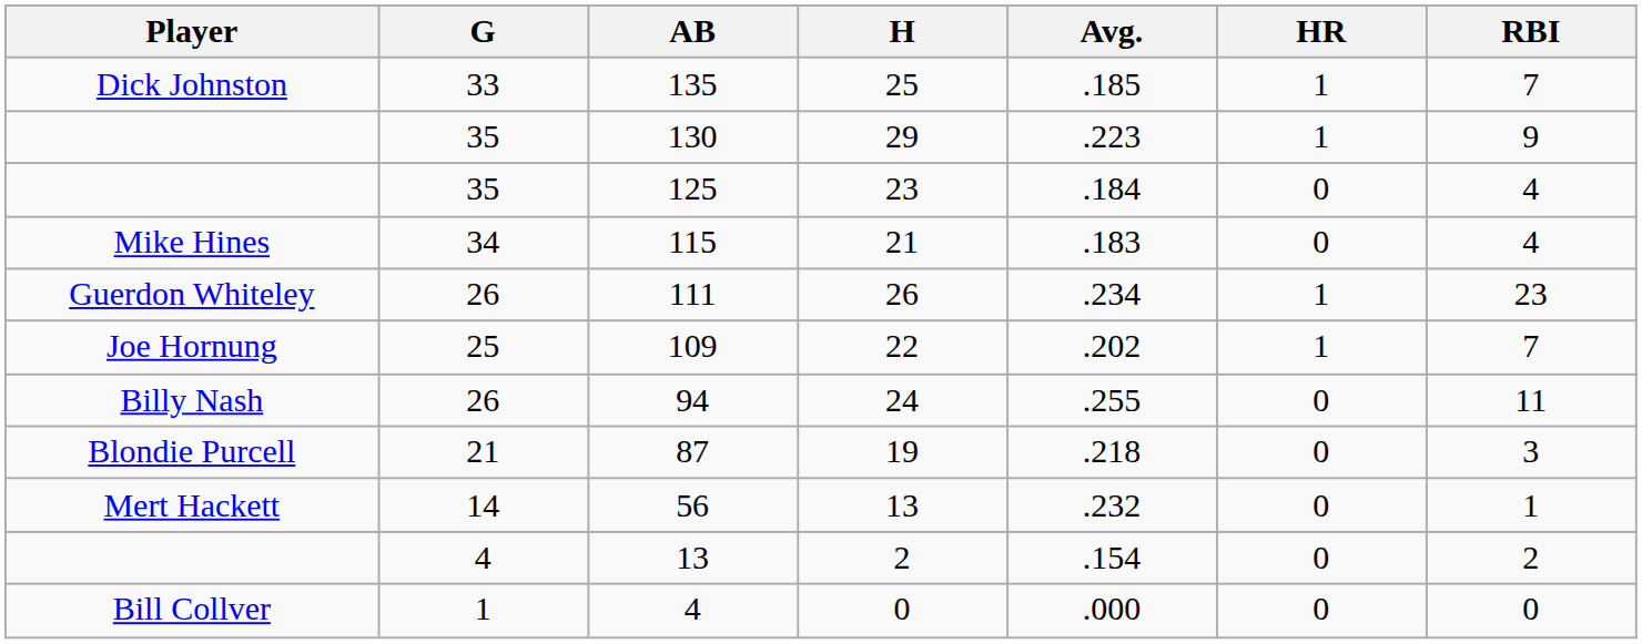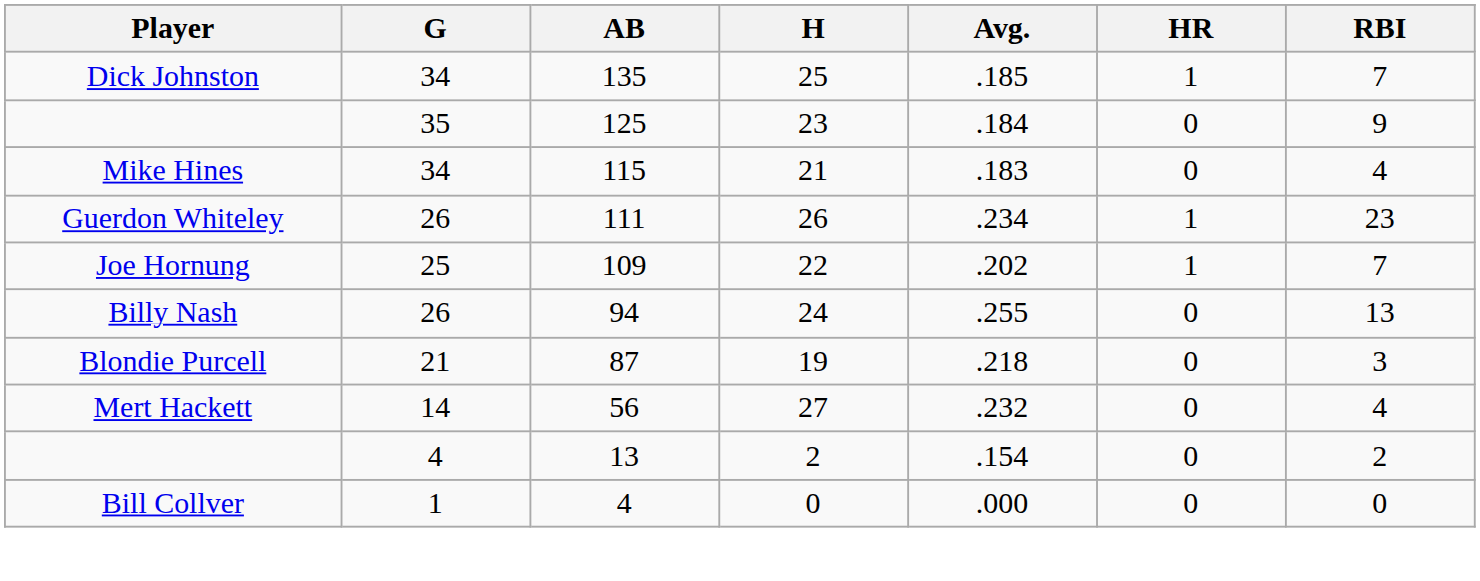 <table class="wikitable sortable">
 <tr>
 <th bgcolor="#DDDDFF" width="16%">Player</th>
 <th bgcolor="#DDDDFF" width="9%">G</th>
 <th bgcolor="#DDDDFF" width="9%">AB</th>
 <th bgcolor="#DDDDFF" width="9%">H</th>
 <th bgcolor="#DDDDFF" width="9%">Avg.</th>
 <th bgcolor="#DDDDFF" width="9%">HR</th>
 <th bgcolor="#DDDDFF" width="9%">RBI</th>
 </tr>
 <tr align="center">
 <td><a href='#'>Dick Johnston</a></td>
-<td>33</td>
+<td>34</td>
 <td>135</td>
 <td>25</td>
 <td>.185</td>
 <td>1</td>
 <td>7</td>
-</tr>
-<tr align=center>
-<td></td>
-<td>35</td>
-<td>130</td>
-<td>29</td>
-<td>.223</td>
-<td>1</td>
-<td>9</td>
 </tr>
 <tr align="center">
 <td></td>
 <td>35</td>
 <td>125</td>
 <td>23</td>
 <td>.184</td>
 <td>0</td>
-<td>4</td>
+<td>9</td>
 </tr>
 <tr align="center">
 <td><a href='#'>Mike Hines</a></td>
 <td>34</td>
 <td>115</td>
 <td>21</td>
 <td>.183</td>
 <td>0</td>
 <td>4</td>
 </tr>
 <tr align=center>
 <td><a href='#'>Guerdon Whiteley</a></td>
 <td>26</td>
 <td>111</td>
 <td>26</td>
 <td>.234</td>
 <td>1</td>
 <td>23</td>
 </tr>
 <tr align=center>
 <td><a href='#'>Joe Hornung</a></td>
 <td>25</td>
 <td>109</td>
 <td>22</td>
 <td>.202</td>
 <td>1</td>
 <td>7</td>
 </tr>
 <tr align=center>
 <td><a href='#'>Billy Nash</a></td>
 <td>26</td>
 <td>94</td>
 <td>24</td>
 <td>.255</td>
 <td>0</td>
-<td>11</td>
+<td>13</td>
 </tr>
 <tr align=center>
 <td><a href='#'>Blondie Purcell</a></td>
 <td>21</td>
 <td>87</td>
 <td>19</td>
 <td>.218</td>
 <td>0</td>
 <td>3</td>
 </tr>
 <tr align=center>
 <td><a href='#'>Mert Hackett</a></td>
 <td>14</td>
 <td>56</td>
-<td>13</td>
+<td>27</td>
 <td>.232</td>
 <td>0</td>
-<td>1</td>
+<td>4</td>
 </tr>
 <tr align=center>
 <td></td>
 <td>4</td>
 <td>13</td>
 <td>2</td>
 <td>.154</td>
 <td>0</td>
 <td>2</td>
 </tr>
 <tr align="center">
 <td><a href='#'>Bill Collver</a></td>
 <td>1</td>
 <td>4</td>
 <td>0</td>
 <td>.000</td>
 <td>0</td>
 <td>0</td>
 </tr>
 </table>
